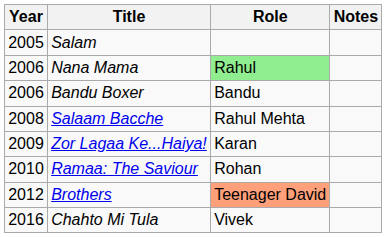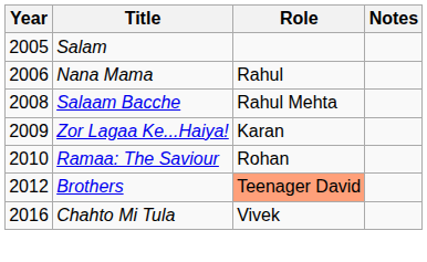 <table class="wikitable sortable">
 <tr>
 <th>Year</th>
 <th>Title</th>
 <th>Role</th>
 <th>Notes</th>
 </tr>
 <tr>
 <td>2005</td>
 <td><em>Salam</em></td>
 <td></td>
 <td></td>
 </tr>
 <tr>
 <td>2006</td>
 <td><em>Nana Mama</em></td>
-<td style="background: lightgreen;">Rahul</td>
-<td></td>
-</tr>
-<tr>
-<td>2006</td>
-<td><em>Bandu Boxer</em></td>
-<td>Bandu</td>
+<td>Rahul</td>
 <td></td>
 </tr>
 <tr>
 <td>2008</td>
 <td><em><a href='#'>Salaam Bacche</a></em></td>
 <td>Rahul Mehta</td>
 <td></td>
 </tr>
 <tr>
 <td>2009</td>
 <td><em><a href='#'>Zor Lagaa Ke...Haiya!</a></em></td>
 <td>Karan</td>
 <td></td>
 </tr>
 <tr>
 <td>2010</td>
 <td><em><a href='#'>Ramaa: The Saviour</a></em></td>
 <td>Rohan</td>
 <td></td>
 </tr>
 <tr>
 <td>2012</td>
 <td><em><a href='#'>Brothers</a></em></td>
 <td style="background: lightsalmon;">Teenager David</td>
 <td></td>
 </tr>
 <tr>
 <td>2016</td>
 <td><em>Chahto Mi Tula</em></td>
 <td>Vivek</td>
 <td></td>
 </tr>
 </table>
